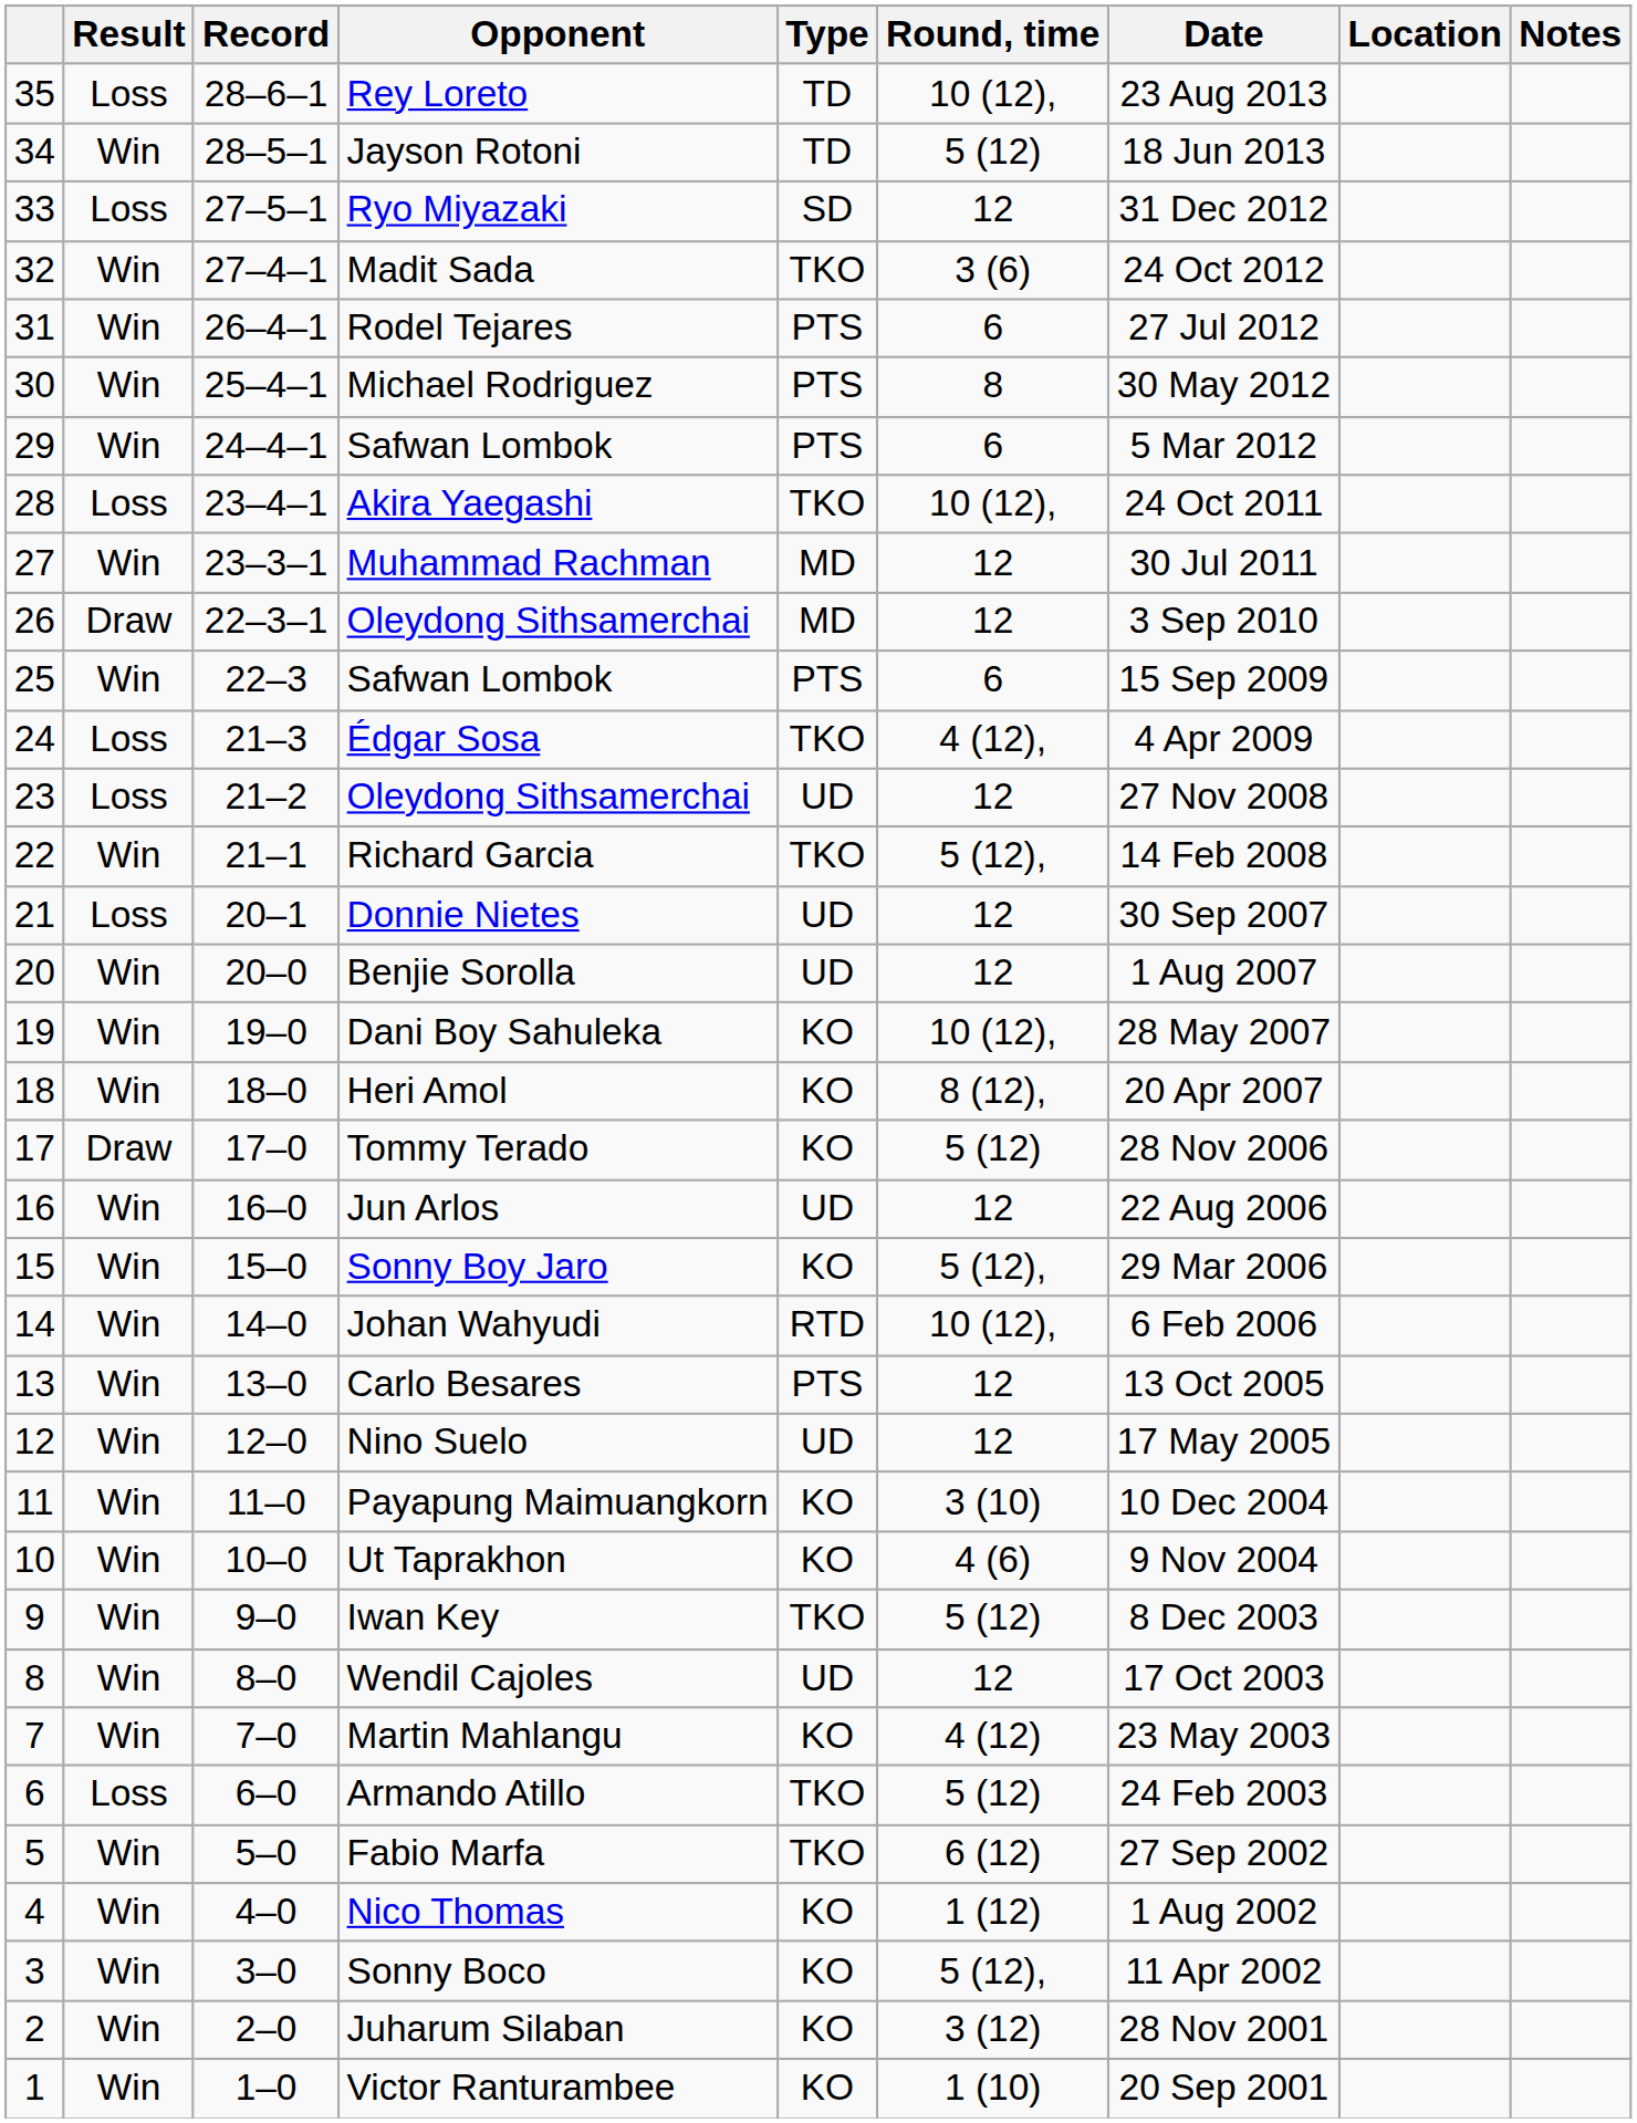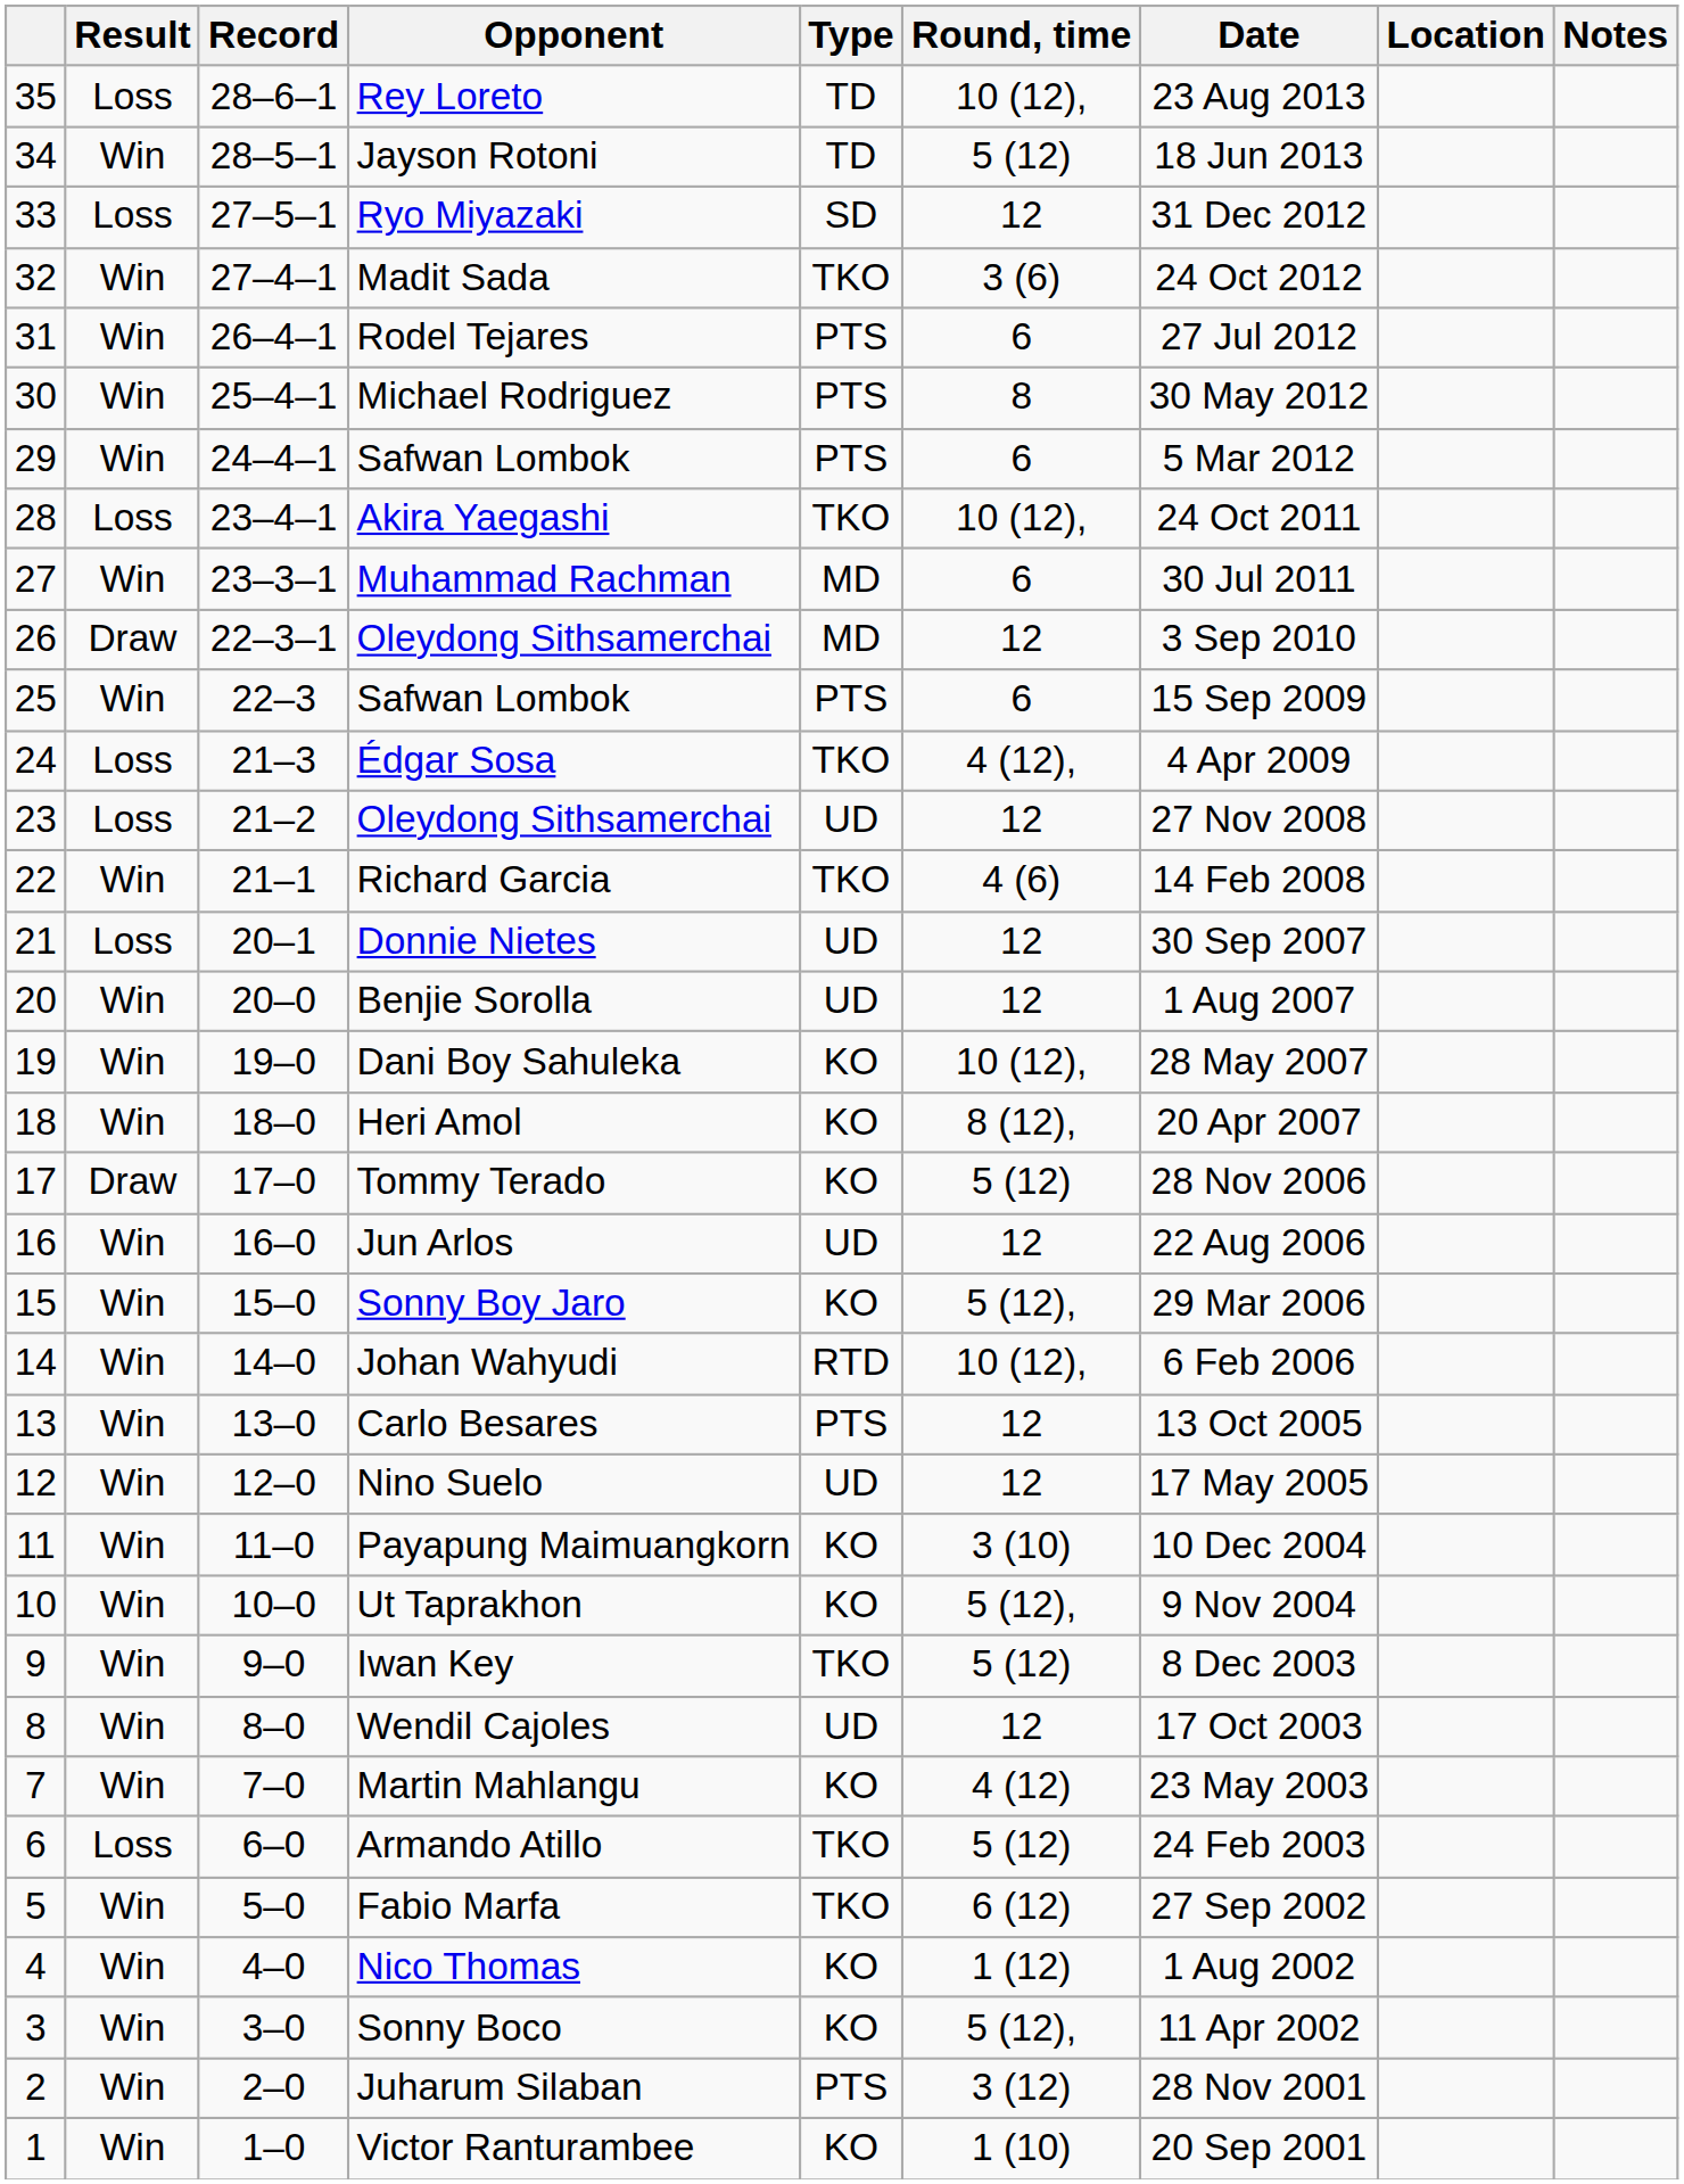 <table class="wikitable" style="text-align:center">
 <tr>
 <th></th>
 <th>Result</th>
 <th>Record</th>
 <th>Opponent</th>
 <th>Type</th>
 <th>Round, time</th>
 <th>Date</th>
 <th>Location</th>
 <th>Notes</th>
 </tr>
 <tr>
 <td>35</td>
 <td>Loss</td>
 <td>28–6–1</td>
 <td align=left><a href='#'>Rey Loreto</a></td>
 <td>TD</td>
 <td>10 (12), </td>
 <td>23 Aug 2013</td>
 <td align=left></td>
 <td align=left></td>
 </tr>
 <tr>
 <td>34</td>
 <td>Win</td>
 <td>28–5–1</td>
 <td align=left>Jayson Rotoni</td>
 <td>TD</td>
 <td>5 (12)</td>
 <td>18 Jun 2013</td>
 <td align=left></td>
 <td align=left></td>
 </tr>
 <tr>
 <td>33</td>
 <td>Loss</td>
 <td>27–5–1</td>
 <td align=left><a href='#'>Ryo Miyazaki</a></td>
 <td>SD</td>
 <td>12</td>
 <td>31 Dec 2012</td>
 <td align=left></td>
 <td align=left></td>
 </tr>
 <tr>
 <td>32</td>
 <td>Win</td>
 <td>27–4–1</td>
 <td align=left>Madit Sada</td>
 <td>TKO</td>
 <td>3 (6)</td>
 <td>24 Oct 2012</td>
 <td align=left></td>
 <td align=left></td>
 </tr>
 <tr>
 <td>31</td>
 <td>Win</td>
 <td>26–4–1</td>
 <td align=left>Rodel Tejares</td>
 <td>PTS</td>
 <td>6</td>
 <td>27 Jul 2012</td>
 <td align=left></td>
 <td align=left></td>
 </tr>
 <tr>
 <td>30</td>
 <td>Win</td>
 <td>25–4–1</td>
 <td align=left>Michael Rodriguez</td>
 <td>PTS</td>
 <td>8</td>
 <td>30 May 2012</td>
 <td align=left></td>
 <td align=left></td>
 </tr>
 <tr>
 <td>29</td>
 <td>Win</td>
 <td>24–4–1</td>
 <td align=left>Safwan Lombok</td>
 <td>PTS</td>
 <td>6</td>
 <td>5 Mar 2012</td>
 <td align=left></td>
 <td align=left></td>
 </tr>
 <tr>
 <td>28</td>
 <td>Loss</td>
 <td>23–4–1</td>
 <td align=left><a href='#'>Akira Yaegashi</a></td>
 <td>TKO</td>
 <td>10 (12), </td>
 <td>24 Oct 2011</td>
 <td align=left></td>
 <td align=left></td>
 </tr>
 <tr>
 <td>27</td>
 <td>Win</td>
 <td>23–3–1</td>
 <td align=left><a href='#'>Muhammad Rachman</a></td>
 <td>MD</td>
-<td>12</td>
+<td>6</td>
 <td>30 Jul 2011</td>
 <td align=left></td>
 <td align=left></td>
 </tr>
 <tr>
 <td>26</td>
 <td>Draw</td>
 <td>22–3–1</td>
 <td align=left><a href='#'>Oleydong Sithsamerchai</a></td>
 <td>MD</td>
 <td>12</td>
 <td>3 Sep 2010</td>
 <td align=left></td>
 <td align=left></td>
 </tr>
 <tr>
 <td>25</td>
 <td>Win</td>
 <td>22–3</td>
 <td align=left>Safwan Lombok</td>
 <td>PTS</td>
 <td>6</td>
 <td>15 Sep 2009</td>
 <td align=left></td>
 <td align=left></td>
 </tr>
 <tr>
 <td>24</td>
 <td>Loss</td>
 <td>21–3</td>
 <td align=left><a href='#'>Édgar Sosa</a></td>
 <td>TKO</td>
 <td>4 (12), </td>
 <td>4 Apr 2009</td>
 <td align=left></td>
 <td align=left></td>
 </tr>
 <tr>
 <td>23</td>
 <td>Loss</td>
 <td>21–2</td>
 <td align=left><a href='#'>Oleydong Sithsamerchai</a></td>
 <td>UD</td>
 <td>12</td>
 <td>27 Nov 2008</td>
 <td align=left></td>
 <td align=left></td>
 </tr>
 <tr>
 <td>22</td>
 <td>Win</td>
 <td>21–1</td>
 <td align=left>Richard Garcia</td>
 <td>TKO</td>
-<td>5 (12), </td>
+<td>4 (6)</td>
 <td>14 Feb 2008</td>
 <td align=left></td>
 <td align=left></td>
 </tr>
 <tr>
 <td>21</td>
 <td>Loss</td>
 <td>20–1</td>
 <td align=left><a href='#'>Donnie Nietes</a></td>
 <td>UD</td>
 <td>12</td>
 <td>30 Sep 2007</td>
 <td align=left></td>
 <td align=left></td>
 </tr>
 <tr>
 <td>20</td>
 <td>Win</td>
 <td>20–0</td>
 <td align=left>Benjie Sorolla</td>
 <td>UD</td>
 <td>12</td>
 <td>1 Aug 2007</td>
 <td align=left></td>
 <td align=left></td>
 </tr>
 <tr>
 <td>19</td>
 <td>Win</td>
 <td>19–0</td>
 <td align=left>Dani Boy Sahuleka</td>
 <td>KO</td>
 <td>10 (12), </td>
 <td>28 May 2007</td>
 <td align=left></td>
 <td align=left></td>
 </tr>
 <tr>
 <td>18</td>
 <td>Win</td>
 <td>18–0</td>
 <td align=left>Heri Amol</td>
 <td>KO</td>
 <td>8 (12), </td>
 <td>20 Apr 2007</td>
 <td align=left></td>
 <td align=left></td>
 </tr>
 <tr>
 <td>17</td>
 <td>Draw</td>
 <td>17–0</td>
 <td align=left>Tommy Terado</td>
 <td>KO</td>
 <td>5 (12)</td>
 <td>28 Nov 2006</td>
 <td align=left></td>
 <td align=left></td>
 </tr>
 <tr>
 <td>16</td>
 <td>Win</td>
 <td>16–0</td>
 <td align=left>Jun Arlos</td>
 <td>UD</td>
 <td>12</td>
 <td>22 Aug 2006</td>
 <td align=left></td>
 <td align=left></td>
 </tr>
 <tr>
 <td>15</td>
 <td>Win</td>
 <td>15–0</td>
 <td align=left><a href='#'>Sonny Boy Jaro</a></td>
 <td>KO</td>
 <td>5 (12), </td>
 <td>29 Mar 2006</td>
 <td align=left></td>
 <td align=left></td>
 </tr>
 <tr>
 <td>14</td>
 <td>Win</td>
 <td>14–0</td>
 <td align=left>Johan Wahyudi</td>
 <td>RTD</td>
 <td>10 (12), </td>
 <td>6 Feb 2006</td>
 <td align=left></td>
 <td align=left></td>
 </tr>
 <tr>
 <td>13</td>
 <td>Win</td>
 <td>13–0</td>
 <td align=left>Carlo Besares</td>
 <td>PTS</td>
 <td>12</td>
 <td>13 Oct 2005</td>
 <td align=left></td>
 <td align=left></td>
 </tr>
 <tr>
 <td>12</td>
 <td>Win</td>
 <td>12–0</td>
 <td align=left>Nino Suelo</td>
 <td>UD</td>
 <td>12</td>
 <td>17 May 2005</td>
 <td align=left></td>
 <td align=left></td>
 </tr>
 <tr>
 <td>11</td>
 <td>Win</td>
 <td>11–0</td>
 <td align=left>Payapung Maimuangkorn</td>
 <td>KO</td>
 <td>3 (10)</td>
 <td>10 Dec 2004</td>
 <td align=left></td>
 <td align=left></td>
 </tr>
 <tr>
 <td>10</td>
 <td>Win</td>
 <td>10–0</td>
 <td align=left>Ut Taprakhon</td>
 <td>KO</td>
-<td>4 (6)</td>
+<td>5 (12), </td>
 <td>9 Nov 2004</td>
 <td align=left></td>
 <td align=left></td>
 </tr>
 <tr>
 <td>9</td>
 <td>Win</td>
 <td>9–0</td>
 <td align=left>Iwan Key</td>
 <td>TKO</td>
 <td>5 (12)</td>
 <td>8 Dec 2003</td>
 <td align=left></td>
 <td align=left></td>
 </tr>
 <tr>
 <td>8</td>
 <td>Win</td>
 <td>8–0</td>
 <td align=left>Wendil Cajoles</td>
 <td>UD</td>
 <td>12</td>
 <td>17 Oct 2003</td>
 <td align=left></td>
 <td align=left></td>
 </tr>
 <tr>
 <td>7</td>
 <td>Win</td>
 <td>7–0</td>
 <td align=left>Martin Mahlangu</td>
 <td>KO</td>
 <td>4 (12)</td>
 <td>23 May 2003</td>
 <td align=left></td>
 <td align=left></td>
 </tr>
 <tr>
 <td>6</td>
 <td>Loss</td>
 <td>6–0</td>
 <td align=left>Armando Atillo</td>
 <td>TKO</td>
 <td>5 (12)</td>
 <td>24 Feb 2003</td>
 <td align=left></td>
 <td align=left></td>
 </tr>
 <tr>
 <td>5</td>
 <td>Win</td>
 <td>5–0</td>
 <td align=left>Fabio Marfa</td>
 <td>TKO</td>
 <td>6 (12)</td>
 <td>27 Sep 2002</td>
 <td align=left></td>
 <td align=left></td>
 </tr>
 <tr>
 <td>4</td>
 <td>Win</td>
 <td>4–0</td>
 <td align=left><a href='#'>Nico Thomas</a></td>
 <td>KO</td>
 <td>1 (12)</td>
 <td>1 Aug 2002</td>
 <td align=left></td>
 <td align=left></td>
 </tr>
 <tr>
 <td>3</td>
 <td>Win</td>
 <td>3–0</td>
 <td align=left>Sonny Boco</td>
 <td>KO</td>
 <td>5 (12), </td>
 <td>11 Apr 2002</td>
 <td align=left></td>
 <td align=left></td>
 </tr>
 <tr>
 <td>2</td>
 <td>Win</td>
 <td>2–0</td>
 <td align=left>Juharum Silaban</td>
-<td>KO</td>
+<td>PTS</td>
 <td>3 (12)</td>
 <td>28 Nov 2001</td>
 <td align=left></td>
 <td align=left></td>
 </tr>
 <tr>
 <td>1</td>
 <td>Win</td>
 <td>1–0</td>
 <td align=left>Victor Ranturambee</td>
 <td>KO</td>
 <td>1 (10)</td>
 <td>20 Sep 2001</td>
 <td align=left></td>
 <td align=left></td>
 </tr>
 </table>
